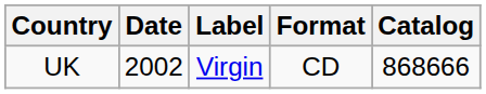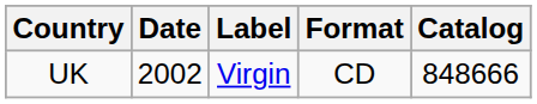 <table class="wikitable" style="font-size:85%;">
 <tr>
 <th>Country</th>
 <th>Date</th>
 <th>Label</th>
 <th>Format</th>
 <th>Catalog</th>
 </tr>
 <tr>
 <td align=center>UK</td>
 <td align=center>2002</td>
 <td align=center><a href='#'>Virgin</a></td>
 <td align=center>CD</td>
-<td align=center>868666</td>
+<td align=center>848666</td>
 </tr>
 </table>
